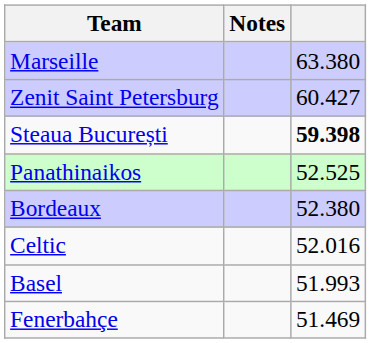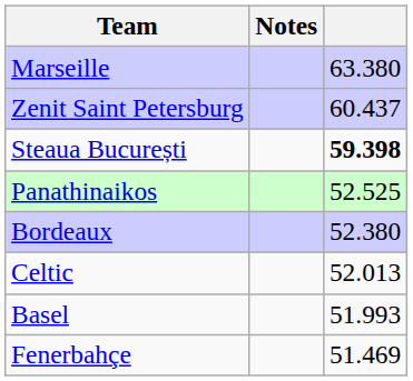 <table class="wikitable" style="float:left; margin-right:1em;">
 <tr>
 <th>Team</th>
 <th>Notes</th>
 <th></th>
 </tr>
 <tr bgcolor="#ccccff">
 <td> <a href='#'>Marseille</a></td>
 <td></td>
 <td align=right>63.380</td>
 </tr>
 <tr bgcolor="#ccccff">
 <td> <a href='#'>Zenit Saint Petersburg</a></td>
 <td></td>
-<td align=right>60.427</td>
+<td align=right>60.437</td>
 </tr>
 <tr>
 <td> <a href='#'>Steaua București</a></td>
 <td></td>
 <td align=right><strong>59.398</strong></td>
 </tr>
 <tr bgcolor="#ccffcc">
 <td> <a href='#'>Panathinaikos</a></td>
 <td></td>
 <td align=right>52.525</td>
 </tr>
 <tr bgcolor="#ccccff">
 <td> <a href='#'>Bordeaux</a></td>
 <td></td>
 <td align=right>52.380</td>
 </tr>
 <tr>
 <td> <a href='#'>Celtic</a></td>
 <td></td>
-<td align=right>52.016</td>
+<td align=right>52.013</td>
 </tr>
 <tr>
 <td> <a href='#'>Basel</a></td>
 <td></td>
 <td align=right>51.993</td>
 </tr>
 <tr>
 <td> <a href='#'>Fenerbahçe</a></td>
 <td></td>
 <td align=right>51.469</td>
 </tr>
 </table>
